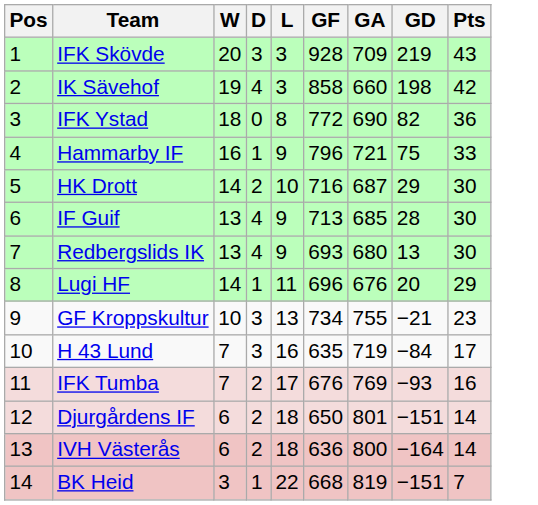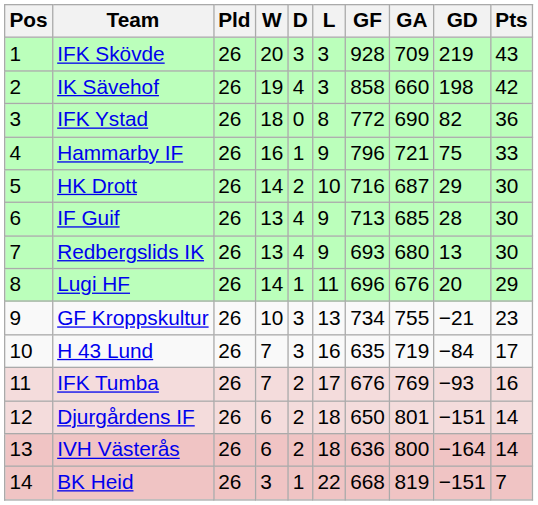 <table class="wikitable">
 <tr>
 <th><span>Pos</span></th>
 <th>Team</th>
+<th><span>Pld</span></th>
 <th><span>W</span></th>
 <th><span>D</span></th>
 <th><span>L</span></th>
 <th><span>GF</span></th>
 <th><span>GA</span></th>
 <th><span>GD</span></th>
 <th><span>Pts</span></th>
 </tr>
 <tr style="background:#bbffbb">
 <td>1</td>
 <td><a href='#'>IFK Skövde</a></td>
+<td>26</td>
 <td>20</td>
 <td>3</td>
 <td>3</td>
 <td>928</td>
 <td>709</td>
 <td>219</td>
 <td>43</td>
 </tr>
 <tr style="background:#bbffbb">
 <td>2</td>
 <td><a href='#'>IK Sävehof</a></td>
+<td>26</td>
 <td>19</td>
 <td>4</td>
 <td>3</td>
 <td>858</td>
 <td>660</td>
 <td>198</td>
 <td>42</td>
 </tr>
 <tr style="background:#bbffbb">
 <td>3</td>
 <td><a href='#'>IFK Ystad</a></td>
+<td>26</td>
 <td>18</td>
 <td>0</td>
 <td>8</td>
 <td>772</td>
 <td>690</td>
 <td>82</td>
 <td>36</td>
 </tr>
 <tr style="background:#bbffbb">
 <td>4</td>
 <td><a href='#'>Hammarby IF</a></td>
+<td>26</td>
 <td>16</td>
 <td>1</td>
 <td>9</td>
 <td>796</td>
 <td>721</td>
 <td>75</td>
 <td>33</td>
 </tr>
 <tr style="background:#bbffbb">
 <td>5</td>
 <td><a href='#'>HK Drott</a></td>
+<td>26</td>
 <td>14</td>
 <td>2</td>
 <td>10</td>
 <td>716</td>
 <td>687</td>
 <td>29</td>
 <td>30</td>
 </tr>
 <tr style="background:#bbffbb">
 <td>6</td>
 <td><a href='#'>IF Guif</a></td>
+<td>26</td>
 <td>13</td>
 <td>4</td>
 <td>9</td>
 <td>713</td>
 <td>685</td>
 <td>28</td>
 <td>30</td>
 </tr>
 <tr style="background:#bbffbb">
 <td>7</td>
 <td><a href='#'>Redbergslids IK</a></td>
+<td>26</td>
 <td>13</td>
 <td>4</td>
 <td>9</td>
 <td>693</td>
 <td>680</td>
 <td>13</td>
 <td>30</td>
 </tr>
 <tr style="background:#bbffbb">
 <td>8</td>
 <td><a href='#'>Lugi HF</a></td>
+<td>26</td>
 <td>14</td>
 <td>1</td>
 <td>11</td>
 <td>696</td>
 <td>676</td>
 <td>20</td>
 <td>29</td>
 </tr>
 <tr>
 <td>9</td>
 <td><a href='#'>GF Kroppskultur</a></td>
+<td>26</td>
 <td>10</td>
 <td>3</td>
 <td>13</td>
 <td>734</td>
 <td>755</td>
 <td>−21</td>
 <td>23</td>
 </tr>
 <tr>
 <td>10</td>
 <td><a href='#'>H 43 Lund</a></td>
+<td>26</td>
 <td>7</td>
 <td>3</td>
 <td>16</td>
 <td>635</td>
 <td>719</td>
 <td>−84</td>
 <td>17</td>
 </tr>
 <tr style="background:#f4dcdc">
 <td>11</td>
 <td><a href='#'>IFK Tumba</a></td>
+<td>26</td>
 <td>7</td>
 <td>2</td>
 <td>17</td>
 <td>676</td>
 <td>769</td>
 <td>−93</td>
 <td>16</td>
 </tr>
 <tr style="background:#f4dcdc">
 <td>12</td>
 <td><a href='#'>Djurgårdens IF</a></td>
+<td>26</td>
 <td>6</td>
 <td>2</td>
 <td>18</td>
 <td>650</td>
 <td>801</td>
 <td>−151</td>
 <td>14</td>
 </tr>
 <tr style="background:#f0c4c4">
 <td>13</td>
 <td><a href='#'>IVH Västerås</a></td>
+<td>26</td>
 <td>6</td>
 <td>2</td>
 <td>18</td>
 <td>636</td>
 <td>800</td>
 <td>−164</td>
 <td>14</td>
 </tr>
 <tr style="background:#f0c4c4">
 <td>14</td>
 <td><a href='#'>BK Heid</a></td>
+<td>26</td>
 <td>3</td>
 <td>1</td>
 <td>22</td>
 <td>668</td>
 <td>819</td>
 <td>−151</td>
 <td>7</td>
 </tr>
 </table>
